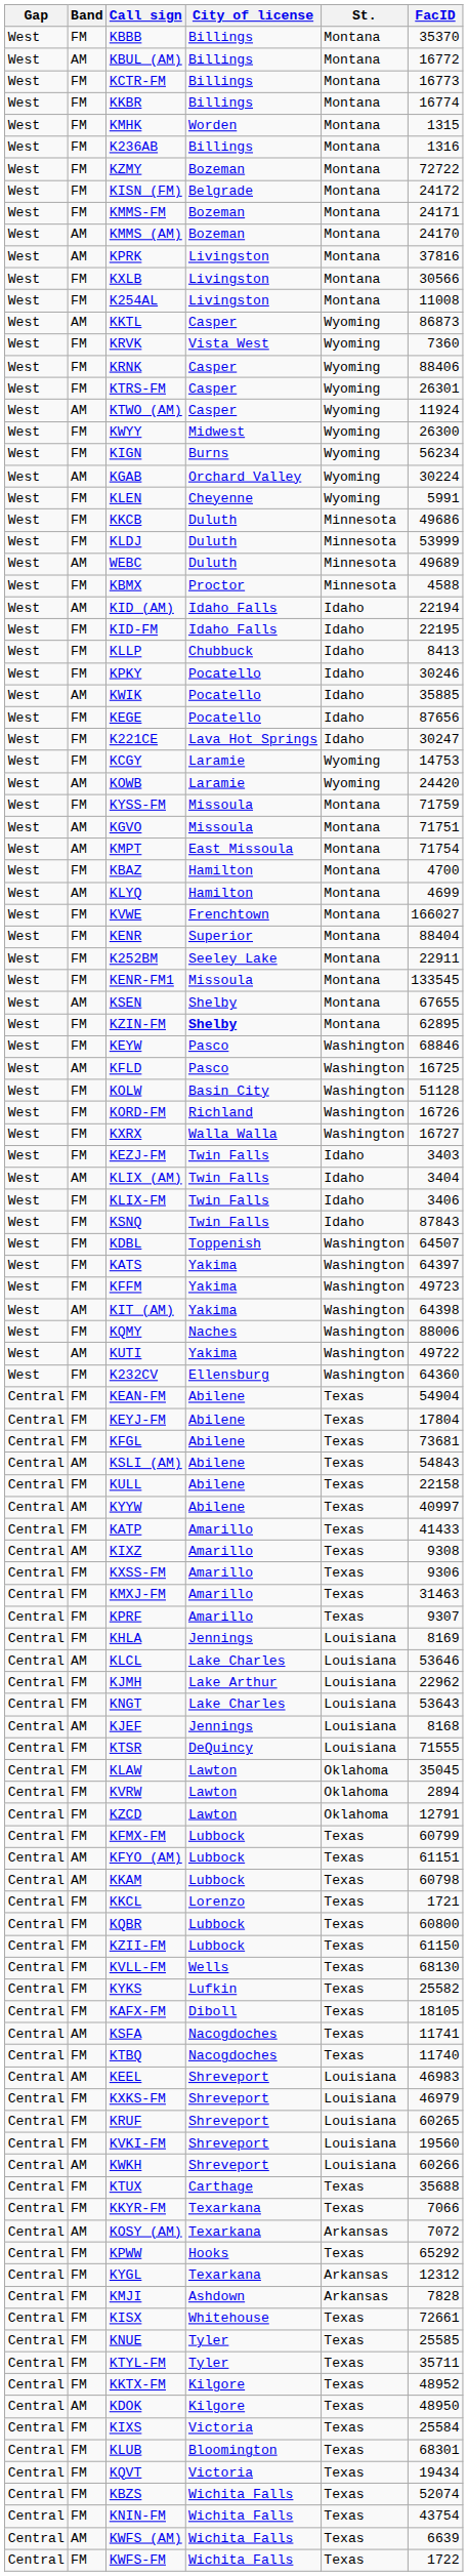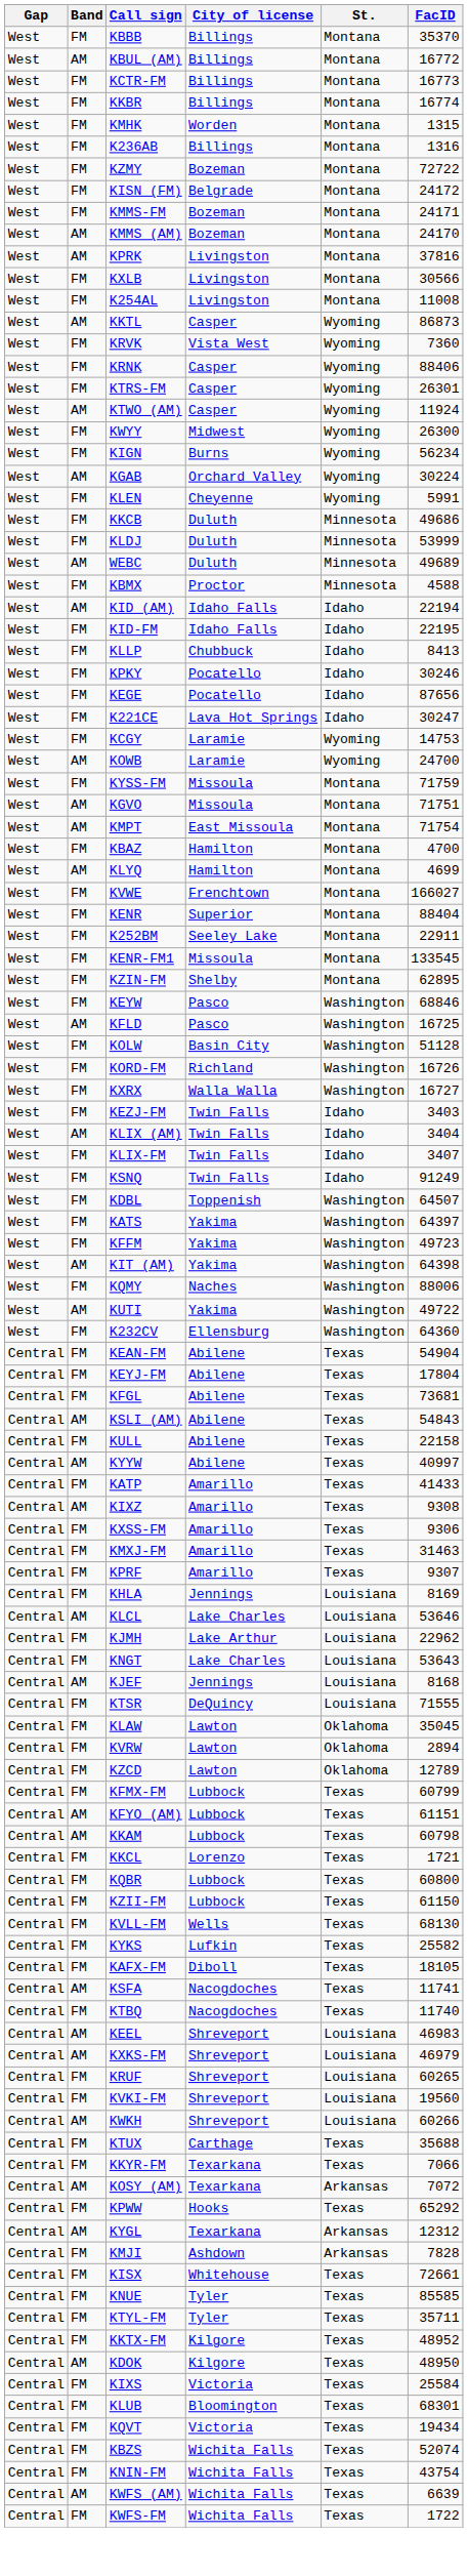 <table class="wikitable sortable">
 <tr>
 <th>Gap</th>
 <th>Band</th>
 <th><a href='#'>Call sign</a></th>
 <th><a href='#'>City of license</a></th>
 <th>St.</th>
 <th><a href='#'>FacID</a></th>
 </tr>
 <tr>
 <td>West</td>
 <td>FM</td>
 <td><a href='#'>KBBB</a></td>
 <td><a href='#'>Billings</a></td>
 <td>Montana</td>
 <td align=right>35370</td>
 </tr>
 <tr>
 <td>West</td>
 <td>AM</td>
 <td><a href='#'>KBUL (AM)</a></td>
 <td><a href='#'>Billings</a></td>
 <td>Montana</td>
 <td align=right>16772</td>
 </tr>
 <tr>
 <td>West</td>
 <td>FM</td>
 <td><a href='#'>KCTR-FM</a></td>
 <td><a href='#'>Billings</a></td>
 <td>Montana</td>
 <td align=right>16773</td>
 </tr>
 <tr>
 <td>West</td>
 <td>FM</td>
 <td><a href='#'>KKBR</a></td>
 <td><a href='#'>Billings</a></td>
 <td>Montana</td>
 <td align=right>16774</td>
 </tr>
 <tr>
 <td>West</td>
 <td>FM</td>
 <td><a href='#'>KMHK</a></td>
 <td><a href='#'>Worden</a></td>
 <td>Montana</td>
 <td align=right>1315</td>
 </tr>
 <tr>
 <td>West</td>
 <td>FM</td>
 <td><a href='#'>K236AB</a></td>
 <td><a href='#'>Billings</a></td>
 <td>Montana</td>
 <td align=right>1316</td>
 </tr>
 <tr>
 <td>West</td>
 <td>FM</td>
 <td><a href='#'>KZMY</a></td>
 <td><a href='#'>Bozeman</a></td>
 <td>Montana</td>
 <td align=right>72722</td>
 </tr>
 <tr>
 <td>West</td>
 <td>FM</td>
 <td><a href='#'>KISN (FM)</a></td>
 <td><a href='#'>Belgrade</a></td>
 <td>Montana</td>
 <td align=right>24172</td>
 </tr>
 <tr>
 <td>West</td>
 <td>FM</td>
 <td><a href='#'>KMMS-FM</a></td>
 <td><a href='#'>Bozeman</a></td>
 <td>Montana</td>
 <td align=right>24171</td>
 </tr>
 <tr>
 <td>West</td>
 <td>AM</td>
 <td><a href='#'>KMMS (AM)</a></td>
 <td><a href='#'>Bozeman</a></td>
 <td>Montana</td>
 <td align=right>24170</td>
 </tr>
 <tr>
 <td>West</td>
 <td>AM</td>
 <td><a href='#'>KPRK</a></td>
 <td><a href='#'>Livingston</a></td>
 <td>Montana</td>
 <td align=right>37816</td>
 </tr>
 <tr>
 <td>West</td>
 <td>FM</td>
 <td><a href='#'>KXLB</a></td>
 <td><a href='#'>Livingston</a></td>
 <td>Montana</td>
 <td align=right>30566</td>
 </tr>
 <tr>
 <td>West</td>
 <td>FM</td>
 <td><a href='#'>K254AL</a></td>
 <td><a href='#'>Livingston</a></td>
 <td>Montana</td>
 <td align=right>11008</td>
 </tr>
 <tr>
 <td>West</td>
 <td>AM</td>
 <td><a href='#'>KKTL</a></td>
 <td><a href='#'>Casper</a></td>
 <td>Wyoming</td>
 <td align=right>86873</td>
 </tr>
 <tr>
 <td>West</td>
 <td>FM</td>
 <td><a href='#'>KRVK</a></td>
 <td><a href='#'>Vista West</a></td>
 <td>Wyoming</td>
 <td align=right>7360</td>
 </tr>
 <tr>
 <td>West</td>
 <td>FM</td>
 <td><a href='#'>KRNK</a></td>
 <td><a href='#'>Casper</a></td>
 <td>Wyoming</td>
 <td align=right>88406</td>
 </tr>
 <tr>
 <td>West</td>
 <td>FM</td>
 <td><a href='#'>KTRS-FM</a></td>
 <td><a href='#'>Casper</a></td>
 <td>Wyoming</td>
 <td align=right>26301</td>
 </tr>
 <tr>
 <td>West</td>
 <td>AM</td>
 <td><a href='#'>KTWO (AM)</a></td>
 <td><a href='#'>Casper</a></td>
 <td>Wyoming</td>
 <td align=right>11924</td>
 </tr>
 <tr>
 <td>West</td>
 <td>FM</td>
 <td><a href='#'>KWYY</a></td>
 <td><a href='#'>Midwest</a></td>
 <td>Wyoming</td>
 <td align=right>26300</td>
 </tr>
 <tr>
 <td>West</td>
 <td>FM</td>
 <td><a href='#'>KIGN</a></td>
 <td><a href='#'>Burns</a></td>
 <td>Wyoming</td>
 <td align=right>56234</td>
 </tr>
 <tr>
 <td>West</td>
 <td>AM</td>
 <td><a href='#'>KGAB</a></td>
 <td><a href='#'>Orchard Valley</a></td>
 <td>Wyoming</td>
 <td align=right>30224</td>
 </tr>
 <tr>
 <td>West</td>
 <td>FM</td>
 <td><a href='#'>KLEN</a></td>
 <td><a href='#'>Cheyenne</a></td>
 <td>Wyoming</td>
 <td align=right>5991</td>
 </tr>
 <tr>
 <td>West</td>
 <td>FM</td>
 <td><a href='#'>KKCB</a></td>
 <td><a href='#'>Duluth</a></td>
 <td>Minnesota</td>
 <td align=right>49686</td>
 </tr>
 <tr>
 <td>West</td>
 <td>FM</td>
 <td><a href='#'>KLDJ</a></td>
 <td><a href='#'>Duluth</a></td>
 <td>Minnesota</td>
 <td align=right>53999</td>
 </tr>
 <tr>
 <td>West</td>
 <td>AM</td>
 <td><a href='#'>WEBC</a></td>
 <td><a href='#'>Duluth</a></td>
 <td>Minnesota</td>
 <td align=right>49689</td>
 </tr>
 <tr>
 <td>West</td>
 <td>FM</td>
 <td><a href='#'>KBMX</a></td>
 <td><a href='#'>Proctor</a></td>
 <td>Minnesota</td>
 <td align=right>4588</td>
 </tr>
 <tr>
 <td>West</td>
 <td>AM</td>
 <td><a href='#'>KID (AM)</a></td>
 <td><a href='#'>Idaho Falls</a></td>
 <td>Idaho</td>
 <td align=right>22194</td>
 </tr>
 <tr>
 <td>West</td>
 <td>FM</td>
 <td><a href='#'>KID-FM</a></td>
 <td><a href='#'>Idaho Falls</a></td>
 <td>Idaho</td>
 <td align=right>22195</td>
 </tr>
 <tr>
 <td>West</td>
 <td>FM</td>
 <td><a href='#'>KLLP</a></td>
 <td><a href='#'>Chubbuck</a></td>
 <td>Idaho</td>
 <td align=right>8413</td>
 </tr>
 <tr>
 <td>West</td>
 <td>FM</td>
 <td><a href='#'>KPKY</a></td>
 <td><a href='#'>Pocatello</a></td>
 <td>Idaho</td>
 <td align=right>30246</td>
 </tr>
 <tr>
 <td>West</td>
-<td>AM</td>
-<td><a href='#'>KWIK</a></td>
-<td><a href='#'>Pocatello</a></td>
-<td>Idaho</td>
-<td align=right>35885</td>
-</tr>
-<tr>
-<td>West</td>
 <td>FM</td>
 <td><a href='#'>KEGE</a></td>
 <td><a href='#'>Pocatello</a></td>
 <td>Idaho</td>
 <td align=right>87656</td>
 </tr>
 <tr>
 <td>West</td>
 <td>FM</td>
 <td><a href='#'>K221CE</a></td>
 <td><a href='#'>Lava Hot Springs</a></td>
 <td>Idaho</td>
 <td align=right>30247</td>
 </tr>
 <tr>
 <td>West</td>
 <td>FM</td>
 <td><a href='#'>KCGY</a></td>
 <td><a href='#'>Laramie</a></td>
 <td>Wyoming</td>
 <td align=right>14753</td>
 </tr>
 <tr>
 <td>West</td>
 <td>AM</td>
 <td><a href='#'>KOWB</a></td>
 <td><a href='#'>Laramie</a></td>
 <td>Wyoming</td>
-<td align=right>24420</td>
+<td align=right>24700</td>
 </tr>
 <tr>
 <td>West</td>
 <td>FM</td>
 <td><a href='#'>KYSS-FM</a></td>
 <td><a href='#'>Missoula</a></td>
 <td>Montana</td>
 <td align=right>71759</td>
 </tr>
 <tr>
 <td>West</td>
 <td>AM</td>
 <td><a href='#'>KGVO</a></td>
 <td><a href='#'>Missoula</a></td>
 <td>Montana</td>
 <td align=right>71751</td>
 </tr>
 <tr>
 <td>West</td>
 <td>AM</td>
 <td><a href='#'>KMPT</a></td>
 <td><a href='#'>East Missoula</a></td>
 <td>Montana</td>
 <td align=right>71754</td>
 </tr>
 <tr>
 <td>West</td>
 <td>FM</td>
 <td><a href='#'>KBAZ</a></td>
 <td><a href='#'>Hamilton</a></td>
 <td>Montana</td>
 <td align=right>4700</td>
 </tr>
 <tr>
 <td>West</td>
 <td>AM</td>
 <td><a href='#'>KLYQ</a></td>
 <td><a href='#'>Hamilton</a></td>
 <td>Montana</td>
 <td align=right>4699</td>
 </tr>
 <tr>
 <td>West</td>
 <td>FM</td>
 <td><a href='#'>KVWE</a></td>
 <td><a href='#'>Frenchtown</a></td>
 <td>Montana</td>
 <td align=right>166027</td>
 </tr>
 <tr>
 <td>West</td>
 <td>FM</td>
 <td><a href='#'>KENR</a></td>
 <td><a href='#'>Superior</a></td>
 <td>Montana</td>
 <td align=right>88404</td>
 </tr>
 <tr>
 <td>West</td>
 <td>FM</td>
 <td><a href='#'>K252BM</a></td>
 <td><a href='#'>Seeley Lake</a></td>
 <td>Montana</td>
 <td align=right>22911</td>
 </tr>
 <tr>
 <td>West</td>
 <td>FM</td>
 <td><a href='#'>KENR-FM1</a></td>
 <td><a href='#'>Missoula</a></td>
 <td>Montana</td>
 <td align=right>133545</td>
 </tr>
 <tr>
 <td>West</td>
-<td>AM</td>
-<td><a href='#'>KSEN</a></td>
-<td><a href='#'>Shelby</a></td>
-<td>Montana</td>
-<td align=right>67655</td>
-</tr>
-<tr>
-<td>West</td>
 <td>FM</td>
 <td><a href='#'>KZIN-FM</a></td>
-<td><strong><a href='#'>Shelby</a></strong></td>
+<td><a href='#'>Shelby</a></td>
 <td>Montana</td>
 <td align=right>62895</td>
 </tr>
 <tr>
 <td>West</td>
 <td>FM</td>
 <td><a href='#'>KEYW</a></td>
 <td><a href='#'>Pasco</a></td>
 <td>Washington</td>
 <td align=right>68846</td>
 </tr>
 <tr>
 <td>West</td>
 <td>AM</td>
 <td><a href='#'>KFLD</a></td>
 <td><a href='#'>Pasco</a></td>
 <td>Washington</td>
 <td align=right>16725</td>
 </tr>
 <tr>
 <td>West</td>
 <td>FM</td>
 <td><a href='#'>KOLW</a></td>
 <td><a href='#'>Basin City</a></td>
 <td>Washington</td>
 <td align=right>51128</td>
 </tr>
 <tr>
 <td>West</td>
 <td>FM</td>
 <td><a href='#'>KORD-FM</a></td>
 <td><a href='#'>Richland</a></td>
 <td>Washington</td>
 <td align=right>16726</td>
 </tr>
 <tr>
 <td>West</td>
 <td>FM</td>
 <td><a href='#'>KXRX</a></td>
 <td><a href='#'>Walla Walla</a></td>
 <td>Washington</td>
 <td align=right>16727</td>
 </tr>
 <tr>
 <td>West</td>
 <td>FM</td>
 <td><a href='#'>KEZJ-FM</a></td>
 <td><a href='#'>Twin Falls</a></td>
 <td>Idaho</td>
 <td align=right>3403</td>
 </tr>
 <tr>
 <td>West</td>
 <td>AM</td>
 <td><a href='#'>KLIX (AM)</a></td>
 <td><a href='#'>Twin Falls</a></td>
 <td>Idaho</td>
 <td align=right>3404</td>
 </tr>
 <tr>
 <td>West</td>
 <td>FM</td>
 <td><a href='#'>KLIX-FM</a></td>
 <td><a href='#'>Twin Falls</a></td>
 <td>Idaho</td>
-<td align=right>3406</td>
+<td align=right>3407</td>
 </tr>
 <tr>
 <td>West</td>
 <td>FM</td>
 <td><a href='#'>KSNQ</a></td>
 <td><a href='#'>Twin Falls</a></td>
 <td>Idaho</td>
-<td align=right>87843</td>
+<td align=right>91249</td>
 </tr>
 <tr>
 <td>West</td>
 <td>FM</td>
 <td><a href='#'>KDBL</a></td>
 <td><a href='#'>Toppenish</a></td>
 <td>Washington</td>
 <td align=right>64507</td>
 </tr>
 <tr>
 <td>West</td>
 <td>FM</td>
 <td><a href='#'>KATS</a></td>
 <td><a href='#'>Yakima</a></td>
 <td>Washington</td>
 <td align=right>64397</td>
 </tr>
 <tr>
 <td>West</td>
 <td>FM</td>
 <td><a href='#'>KFFM</a></td>
 <td><a href='#'>Yakima</a></td>
 <td>Washington</td>
 <td align=right>49723</td>
 </tr>
 <tr>
 <td>West</td>
 <td>AM</td>
 <td><a href='#'>KIT (AM)</a></td>
 <td><a href='#'>Yakima</a></td>
 <td>Washington</td>
 <td align=right>64398</td>
 </tr>
 <tr>
 <td>West</td>
 <td>FM</td>
 <td><a href='#'>KQMY</a></td>
 <td><a href='#'>Naches</a></td>
 <td>Washington</td>
 <td align=right>88006</td>
 </tr>
 <tr>
 <td>West</td>
 <td>AM</td>
 <td><a href='#'>KUTI</a></td>
 <td><a href='#'>Yakima</a></td>
 <td>Washington</td>
 <td align=right>49722</td>
 </tr>
 <tr>
 <td>West</td>
 <td>FM</td>
 <td><a href='#'>K232CV</a></td>
 <td><a href='#'>Ellensburg</a></td>
 <td>Washington</td>
 <td align=right>64360</td>
 </tr>
 <tr>
 <td>Central</td>
 <td>FM</td>
 <td><a href='#'>KEAN-FM</a></td>
 <td><a href='#'>Abilene</a></td>
 <td>Texas</td>
 <td align=right>54904</td>
 </tr>
 <tr>
 <td>Central</td>
 <td>FM</td>
 <td><a href='#'>KEYJ-FM</a></td>
 <td><a href='#'>Abilene</a></td>
 <td>Texas</td>
 <td align=right>17804</td>
 </tr>
 <tr>
 <td>Central</td>
 <td>FM</td>
 <td><a href='#'>KFGL</a></td>
 <td><a href='#'>Abilene</a></td>
 <td>Texas</td>
 <td align=right>73681</td>
 </tr>
 <tr>
 <td>Central</td>
 <td>AM</td>
 <td><a href='#'>KSLI (AM)</a></td>
 <td><a href='#'>Abilene</a></td>
 <td>Texas</td>
 <td align=right>54843</td>
 </tr>
 <tr>
 <td>Central</td>
 <td>FM</td>
 <td><a href='#'>KULL</a></td>
 <td><a href='#'>Abilene</a></td>
 <td>Texas</td>
 <td align=right>22158</td>
 </tr>
 <tr>
 <td>Central</td>
 <td>AM</td>
 <td><a href='#'>KYYW</a></td>
 <td><a href='#'>Abilene</a></td>
 <td>Texas</td>
 <td align=right>40997</td>
 </tr>
 <tr>
 <td>Central</td>
 <td>FM</td>
 <td><a href='#'>KATP</a></td>
 <td><a href='#'>Amarillo</a></td>
 <td>Texas</td>
 <td align=right>41433</td>
 </tr>
 <tr>
 <td>Central</td>
 <td>AM</td>
 <td><a href='#'>KIXZ</a></td>
 <td><a href='#'>Amarillo</a></td>
 <td>Texas</td>
 <td align=right>9308</td>
 </tr>
 <tr>
 <td>Central</td>
 <td>FM</td>
 <td><a href='#'>KXSS-FM</a></td>
 <td><a href='#'>Amarillo</a></td>
 <td>Texas</td>
 <td align=right>9306</td>
 </tr>
 <tr>
 <td>Central</td>
 <td>FM</td>
 <td><a href='#'>KMXJ-FM</a></td>
 <td><a href='#'>Amarillo</a></td>
 <td>Texas</td>
 <td align=right>31463</td>
 </tr>
 <tr>
 <td>Central</td>
 <td>FM</td>
 <td><a href='#'>KPRF</a></td>
 <td><a href='#'>Amarillo</a></td>
 <td>Texas</td>
 <td align=right>9307</td>
 </tr>
 <tr>
 <td>Central</td>
 <td>FM</td>
 <td><a href='#'>KHLA</a></td>
 <td><a href='#'>Jennings</a></td>
 <td>Louisiana</td>
 <td align=right>8169</td>
 </tr>
 <tr>
 <td>Central</td>
 <td>AM</td>
 <td><a href='#'>KLCL</a></td>
 <td><a href='#'>Lake Charles</a></td>
 <td>Louisiana</td>
 <td align=right>53646</td>
 </tr>
 <tr>
 <td>Central</td>
 <td>FM</td>
 <td><a href='#'>KJMH</a></td>
 <td><a href='#'>Lake Arthur</a></td>
 <td>Louisiana</td>
 <td align=right>22962</td>
 </tr>
 <tr>
 <td>Central</td>
 <td>FM</td>
 <td><a href='#'>KNGT</a></td>
 <td><a href='#'>Lake Charles</a></td>
 <td>Louisiana</td>
 <td align=right>53643</td>
 </tr>
 <tr>
 <td>Central</td>
 <td>AM</td>
 <td><a href='#'>KJEF</a></td>
 <td><a href='#'>Jennings</a></td>
 <td>Louisiana</td>
 <td align=right>8168</td>
 </tr>
 <tr>
 <td>Central</td>
 <td>FM</td>
 <td><a href='#'>KTSR</a></td>
 <td><a href='#'>DeQuincy</a></td>
 <td>Louisiana</td>
 <td align=right>71555</td>
 </tr>
 <tr>
 <td>Central</td>
 <td>FM</td>
 <td><a href='#'>KLAW</a></td>
 <td><a href='#'>Lawton</a></td>
 <td>Oklahoma</td>
 <td align=right>35045</td>
 </tr>
 <tr>
 <td>Central</td>
 <td>FM</td>
 <td><a href='#'>KVRW</a></td>
 <td><a href='#'>Lawton</a></td>
 <td>Oklahoma</td>
 <td align=right>2894</td>
 </tr>
 <tr>
 <td>Central</td>
 <td>FM</td>
 <td><a href='#'>KZCD</a></td>
 <td><a href='#'>Lawton</a></td>
 <td>Oklahoma</td>
-<td align=right>12791</td>
+<td align=right>12789</td>
 </tr>
 <tr>
 <td>Central</td>
 <td>FM</td>
 <td><a href='#'>KFMX-FM</a></td>
 <td><a href='#'>Lubbock</a></td>
 <td>Texas</td>
 <td align=right>60799</td>
 </tr>
 <tr>
 <td>Central</td>
 <td>AM</td>
 <td><a href='#'>KFYO (AM)</a></td>
 <td><a href='#'>Lubbock</a></td>
 <td>Texas</td>
 <td align=right>61151</td>
 </tr>
 <tr>
 <td>Central</td>
 <td>AM</td>
 <td><a href='#'>KKAM</a></td>
 <td><a href='#'>Lubbock</a></td>
 <td>Texas</td>
 <td align=right>60798</td>
 </tr>
 <tr>
 <td>Central</td>
 <td>FM</td>
 <td><a href='#'>KKCL</a></td>
 <td><a href='#'>Lorenzo</a></td>
 <td>Texas</td>
 <td align=right>1721</td>
 </tr>
 <tr>
 <td>Central</td>
 <td>FM</td>
 <td><a href='#'>KQBR</a></td>
 <td><a href='#'>Lubbock</a></td>
 <td>Texas</td>
 <td align=right>60800</td>
 </tr>
 <tr>
 <td>Central</td>
 <td>FM</td>
 <td><a href='#'>KZII-FM</a></td>
 <td><a href='#'>Lubbock</a></td>
 <td>Texas</td>
 <td align=right>61150</td>
 </tr>
 <tr>
 <td>Central</td>
 <td>FM</td>
 <td><a href='#'>KVLL-FM</a></td>
 <td><a href='#'>Wells</a></td>
 <td>Texas</td>
 <td align=right>68130</td>
 </tr>
 <tr>
 <td>Central</td>
 <td>FM</td>
 <td><a href='#'>KYKS</a></td>
 <td><a href='#'>Lufkin</a></td>
 <td>Texas</td>
 <td align=right>25582</td>
 </tr>
 <tr>
 <td>Central</td>
 <td>FM</td>
 <td><a href='#'>KAFX-FM</a></td>
 <td><a href='#'>Diboll</a></td>
 <td>Texas</td>
 <td align=right>18105</td>
 </tr>
 <tr>
 <td>Central</td>
 <td>AM</td>
 <td><a href='#'>KSFA</a></td>
 <td><a href='#'>Nacogdoches</a></td>
 <td>Texas</td>
 <td align=right>11741</td>
 </tr>
 <tr>
 <td>Central</td>
 <td>FM</td>
 <td><a href='#'>KTBQ</a></td>
 <td><a href='#'>Nacogdoches</a></td>
 <td>Texas</td>
 <td align=right>11740</td>
 </tr>
 <tr>
 <td>Central</td>
 <td>AM</td>
 <td><a href='#'>KEEL</a></td>
 <td><a href='#'>Shreveport</a></td>
 <td>Louisiana</td>
 <td align=right>46983</td>
 </tr>
 <tr>
 <td>Central</td>
-<td>FM</td>
+<td>AM</td>
 <td><a href='#'>KXKS-FM</a></td>
 <td><a href='#'>Shreveport</a></td>
 <td>Louisiana</td>
 <td align=right>46979</td>
 </tr>
 <tr>
 <td>Central</td>
 <td>FM</td>
 <td><a href='#'>KRUF</a></td>
 <td><a href='#'>Shreveport</a></td>
 <td>Louisiana</td>
 <td align=right>60265</td>
 </tr>
 <tr>
 <td>Central</td>
 <td>FM</td>
 <td><a href='#'>KVKI-FM</a></td>
 <td><a href='#'>Shreveport</a></td>
 <td>Louisiana</td>
 <td align=right>19560</td>
 </tr>
 <tr>
 <td>Central</td>
 <td>AM</td>
 <td><a href='#'>KWKH</a></td>
 <td><a href='#'>Shreveport</a></td>
 <td>Louisiana</td>
 <td align=right>60266</td>
 </tr>
 <tr>
 <td>Central</td>
 <td>FM</td>
 <td><a href='#'>KTUX</a></td>
 <td><a href='#'>Carthage</a></td>
 <td>Texas</td>
 <td align=right>35688</td>
 </tr>
 <tr>
 <td>Central</td>
 <td>FM</td>
 <td><a href='#'>KKYR-FM</a></td>
 <td><a href='#'>Texarkana</a></td>
 <td>Texas</td>
 <td align=right>7066</td>
 </tr>
 <tr>
 <td>Central</td>
 <td>AM</td>
 <td><a href='#'>KOSY (AM)</a></td>
 <td><a href='#'>Texarkana</a></td>
 <td>Arkansas</td>
 <td align=right>7072</td>
 </tr>
 <tr>
 <td>Central</td>
 <td>FM</td>
 <td><a href='#'>KPWW</a></td>
 <td><a href='#'>Hooks</a></td>
 <td>Texas</td>
 <td align=right>65292</td>
 </tr>
 <tr>
 <td>Central</td>
-<td>FM</td>
+<td>AM</td>
 <td><a href='#'>KYGL</a></td>
 <td><a href='#'>Texarkana</a></td>
 <td>Arkansas</td>
 <td align=right>12312</td>
 </tr>
 <tr>
 <td>Central</td>
 <td>FM</td>
 <td><a href='#'>KMJI</a></td>
 <td><a href='#'>Ashdown</a></td>
 <td>Arkansas</td>
 <td align=right>7828</td>
 </tr>
 <tr>
 <td>Central</td>
 <td>FM</td>
 <td><a href='#'>KISX</a></td>
 <td><a href='#'>Whitehouse</a></td>
 <td>Texas</td>
 <td align=right>72661</td>
 </tr>
 <tr>
 <td>Central</td>
 <td>FM</td>
 <td><a href='#'>KNUE</a></td>
 <td><a href='#'>Tyler</a></td>
 <td>Texas</td>
-<td align=right>25585</td>
+<td align=right>85585</td>
 </tr>
 <tr>
 <td>Central</td>
 <td>FM</td>
 <td><a href='#'>KTYL-FM</a></td>
 <td><a href='#'>Tyler</a></td>
 <td>Texas</td>
 <td align=right>35711</td>
 </tr>
 <tr>
 <td>Central</td>
 <td>FM</td>
 <td><a href='#'>KKTX-FM</a></td>
 <td><a href='#'>Kilgore</a></td>
 <td>Texas</td>
 <td align=right>48952</td>
 </tr>
 <tr>
 <td>Central</td>
 <td>AM</td>
 <td><a href='#'>KDOK</a></td>
 <td><a href='#'>Kilgore</a></td>
 <td>Texas</td>
 <td align=right>48950</td>
 </tr>
 <tr>
 <td>Central</td>
 <td>FM</td>
 <td><a href='#'>KIXS</a></td>
 <td><a href='#'>Victoria</a></td>
 <td>Texas</td>
 <td align=right>25584</td>
 </tr>
 <tr>
 <td>Central</td>
 <td>FM</td>
 <td><a href='#'>KLUB</a></td>
 <td><a href='#'>Bloomington</a></td>
 <td>Texas</td>
 <td align=right>68301</td>
 </tr>
 <tr>
 <td>Central</td>
 <td>FM</td>
 <td><a href='#'>KQVT</a></td>
 <td><a href='#'>Victoria</a></td>
 <td>Texas</td>
 <td align=right>19434</td>
 </tr>
 <tr>
 <td>Central</td>
 <td>FM</td>
 <td><a href='#'>KBZS</a></td>
 <td><a href='#'>Wichita Falls</a></td>
 <td>Texas</td>
 <td align=right>52074</td>
 </tr>
 <tr>
 <td>Central</td>
 <td>FM</td>
 <td><a href='#'>KNIN-FM</a></td>
 <td><a href='#'>Wichita Falls</a></td>
 <td>Texas</td>
 <td align=right>43754</td>
 </tr>
 <tr>
 <td>Central</td>
 <td>AM</td>
 <td><a href='#'>KWFS (AM)</a></td>
 <td><a href='#'>Wichita Falls</a></td>
 <td>Texas</td>
 <td align=right>6639</td>
 </tr>
 <tr>
 <td>Central</td>
 <td>FM</td>
 <td><a href='#'>KWFS-FM</a></td>
 <td><a href='#'>Wichita Falls</a></td>
 <td>Texas</td>
 <td align=right>1722</td>
 </tr>
 </table>
